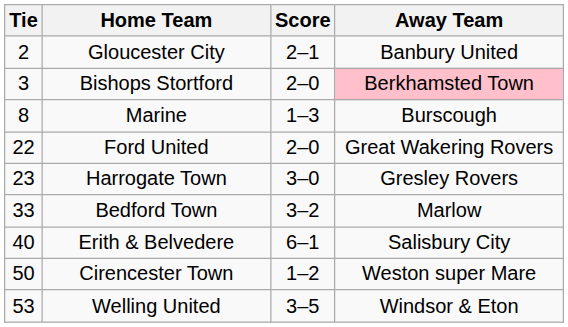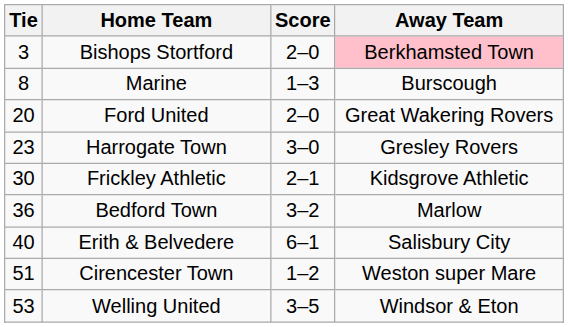 <table class="wikitable" style="text-align:center;">
 <tr>
 <th width=20>Tie</th>
 <th width=175>Home Team</th>
 <th width=20>Score</th>
 <th width=175>Away Team</th>
-</tr>
-<tr>
-<td>2</td>
-<td>Gloucester City</td>
-<td>2–1</td>
-<td>Banbury United</td>
 </tr>
 <tr>
 <td>3</td>
 <td>Bishops Stortford</td>
 <td>2–0</td>
 <td style="background: pink;">Berkhamsted Town</td>
 </tr>
 <tr>
 <td>8</td>
 <td>Marine</td>
 <td>1–3</td>
 <td>Burscough</td>
 </tr>
 <tr>
-<td>22</td>
+<td>20</td>
 <td>Ford United</td>
 <td>2–0</td>
 <td>Great Wakering Rovers</td>
 </tr>
 <tr>
 <td>23</td>
 <td>Harrogate Town</td>
 <td>3–0</td>
 <td>Gresley Rovers</td>
 </tr>
 <tr>
-<td>33</td>
+<td>30</td>
+<td>Frickley Athletic</td>
+<td>2–1</td>
+<td>Kidsgrove Athletic</td>
+</tr>
+<tr>
+<td>36</td>
 <td>Bedford Town</td>
 <td>3–2</td>
 <td>Marlow</td>
 </tr>
 <tr>
 <td>40</td>
 <td>Erith & Belvedere</td>
 <td>6–1</td>
 <td>Salisbury City</td>
 </tr>
 <tr>
-<td>50</td>
+<td>51</td>
 <td>Cirencester Town</td>
 <td>1–2</td>
 <td>Weston super Mare</td>
 </tr>
 <tr>
 <td>53</td>
 <td>Welling United</td>
 <td>3–5</td>
 <td>Windsor & Eton</td>
 </tr>
 </table>
